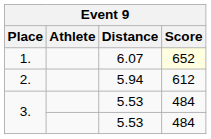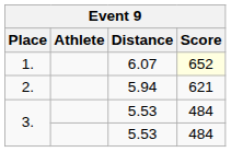 <table class=wikitable style="text-align:center">
 <tr>
 <th colspan=4><strong>Event 9</strong></th>
 </tr>
 <tr>
 <th>Place</th>
 <th>Athlete</th>
 <th>Distance</th>
 <th>Score</th>
 </tr>
 <tr>
 <td width=30>1.</td>
 <td align=left></td>
 <td>6.07</td>
 <td style="background: lightyellow;">652</td>
 </tr>
 <tr>
 <td>2.</td>
 <td align=left></td>
 <td>5.94</td>
-<td>612</td>
+<td>621</td>
 </tr>
 <tr>
 <td rowspan=2>3.</td>
 <td align=left></td>
 <td>5.53</td>
 <td>484</td>
 </tr>
 <tr>
 <td align=left></td>
 <td>5.53</td>
 <td>484</td>
 </tr>
 </table>
